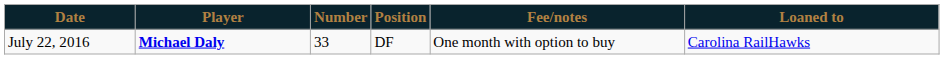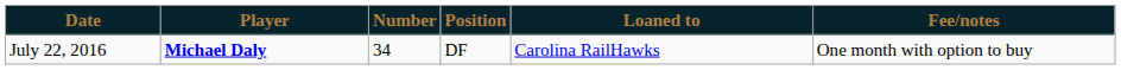 <table class="wikitable" style="text-align:left; font-size:95%;">
 <tr>
 <th style="background:#09232D; color:#B18142; width:125px;">Date</th>
 <th style="background:#09232D; color:#B18142; width:170px;">Player</th>
 <th style="background:#09232D; color:#B18142; width:50px;">Number</th>
 <th style="background:#09232D; color:#B18142; width:50px;">Position</th>
+<th style="background:#09232D; color:#B18142; width:250px;">Loaned to</th>
 <th style="background:#09232D; color:#B18142; width:250px;">Fee/notes</th>
-<th style="background:#09232D; color:#B18142; width:250px;">Loaned to</th>
 </tr>
 <tr>
 <td>July 22, 2016</td>
 <td><strong> <a href='#'>Michael Daly</a></strong></td>
-<td>33</td>
+<td>34</td>
 <td>DF</td>
+<td> <a href='#'>Carolina RailHawks</a></td>
 <td>One month with option to buy</td>
-<td> <a href='#'>Carolina RailHawks</a></td>
 </tr>
 </table>
